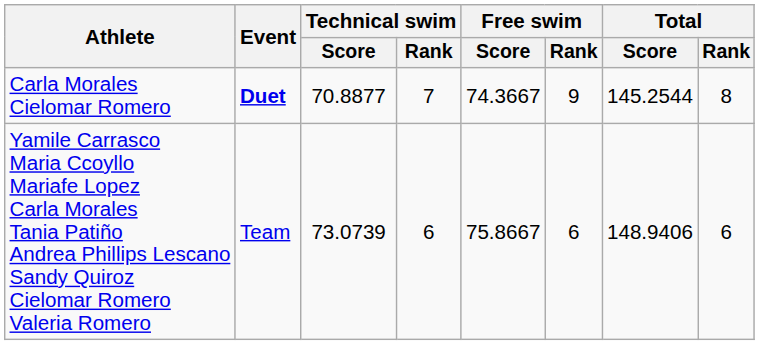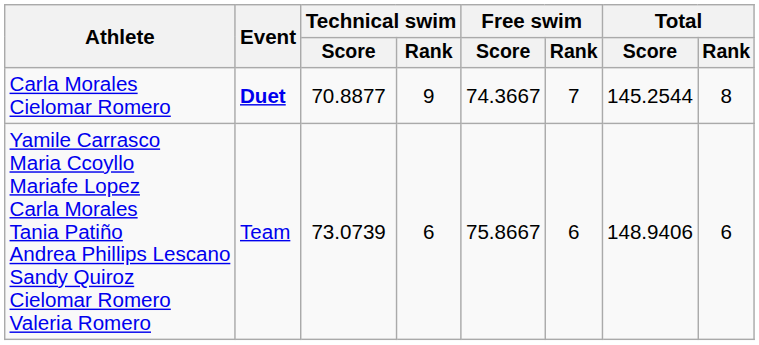 <table class=wikitable style=font-size:90%;text-align:center>
 <tr>
 <th rowspan=2>Athlete</th>
 <th rowspan=2>Event</th>
 <th colspan=2>Technical swim</th>
 <th colspan=2>Free swim</th>
 <th colspan=2>Total</th>
 </tr>
 <tr style=font-size:95%>
 <th>Score</th>
 <th>Rank</th>
 <th>Score</th>
 <th>Rank</th>
 <th>Score</th>
 <th>Rank</th>
 </tr>
 <tr>
 <td align=left><a href='#'>Carla Morales</a><br><a href='#'>Cielomar Romero</a></td>
 <td align=left><strong><a href='#'>Duet</a></strong></td>
 <td>70.8877</td>
+<td>9</td>
+<td>74.3667</td>
 <td>7</td>
-<td>74.3667</td>
-<td>9</td>
 <td>145.2544</td>
 <td>8</td>
 </tr>
 <tr align=center>
 <td align=left><a href='#'>Yamile Carrasco</a><br><a href='#'>Maria Ccoyllo</a><br><a href='#'>Mariafe Lopez</a><br><a href='#'>Carla Morales</a><br><a href='#'>Tania Patiño</a><br><a href='#'>Andrea Phillips Lescano</a><br><a href='#'>Sandy Quiroz</a><br><a href='#'>Cielomar Romero</a><br><a href='#'>Valeria Romero</a></td>
 <td align=left><a href='#'>Team</a></td>
 <td>73.0739</td>
 <td>6</td>
 <td>75.8667</td>
 <td>6</td>
 <td>148.9406</td>
 <td>6</td>
 </tr>
 </table>
